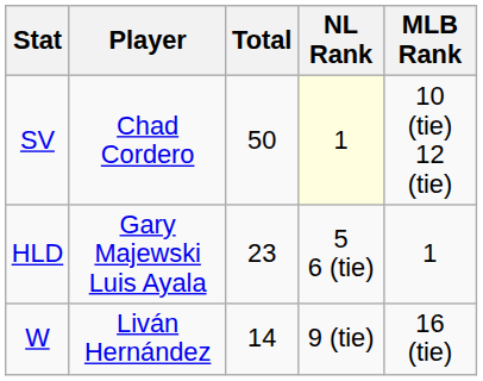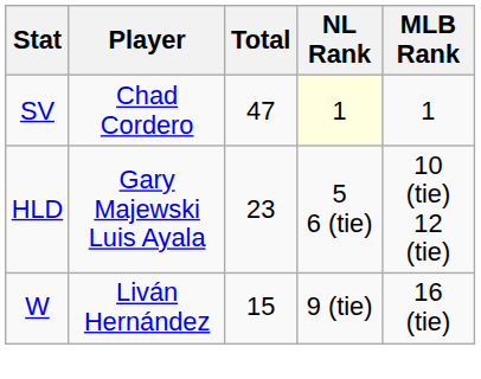 <table class="wikitable" style="width:33%;">
 <tr style="text-align:center; background:#ddd;">
 <th>Stat</th>
 <th>Player</th>
 <th>Total</th>
 <th>NL Rank</th>
 <th>MLB Rank</th>
 </tr>
 <tr align=center>
 <td><a href='#'>SV</a></td>
 <td><a href='#'>Chad Cordero</a></td>
-<td>50</td>
+<td>47</td>
 <td style="background: lightyellow;">1</td>
-<td>10 (tie)<br>12 (tie)</td>
+<td>1</td>
 </tr>
 <tr align=center>
 <td><a href='#'>HLD</a></td>
 <td><a href='#'>Gary Majewski</a><br><a href='#'>Luis Ayala</a></td>
 <td>23<br></td>
 <td>5<br>6 (tie)</td>
-<td>1</td>
+<td>10 (tie)<br>12 (tie)</td>
 </tr>
 <tr align=center>
 <td><a href='#'>W</a></td>
 <td><a href='#'>Liván Hernández</a></td>
-<td>14</td>
+<td>15</td>
 <td>9 (tie)</td>
 <td>16 (tie)</td>
 </tr>
 </table>
